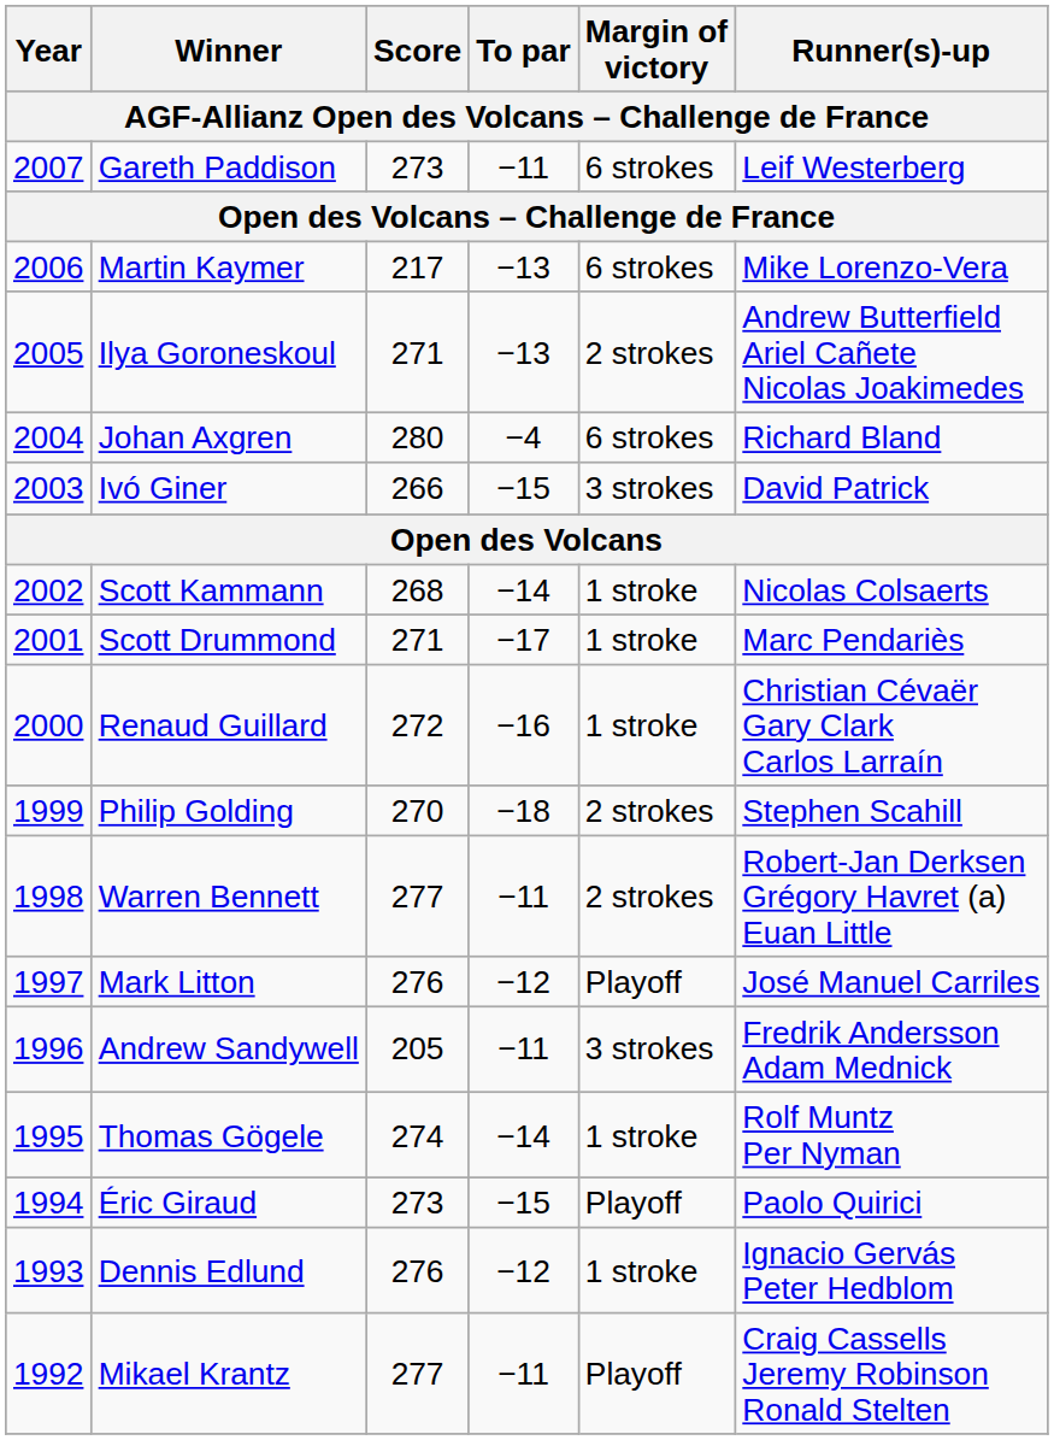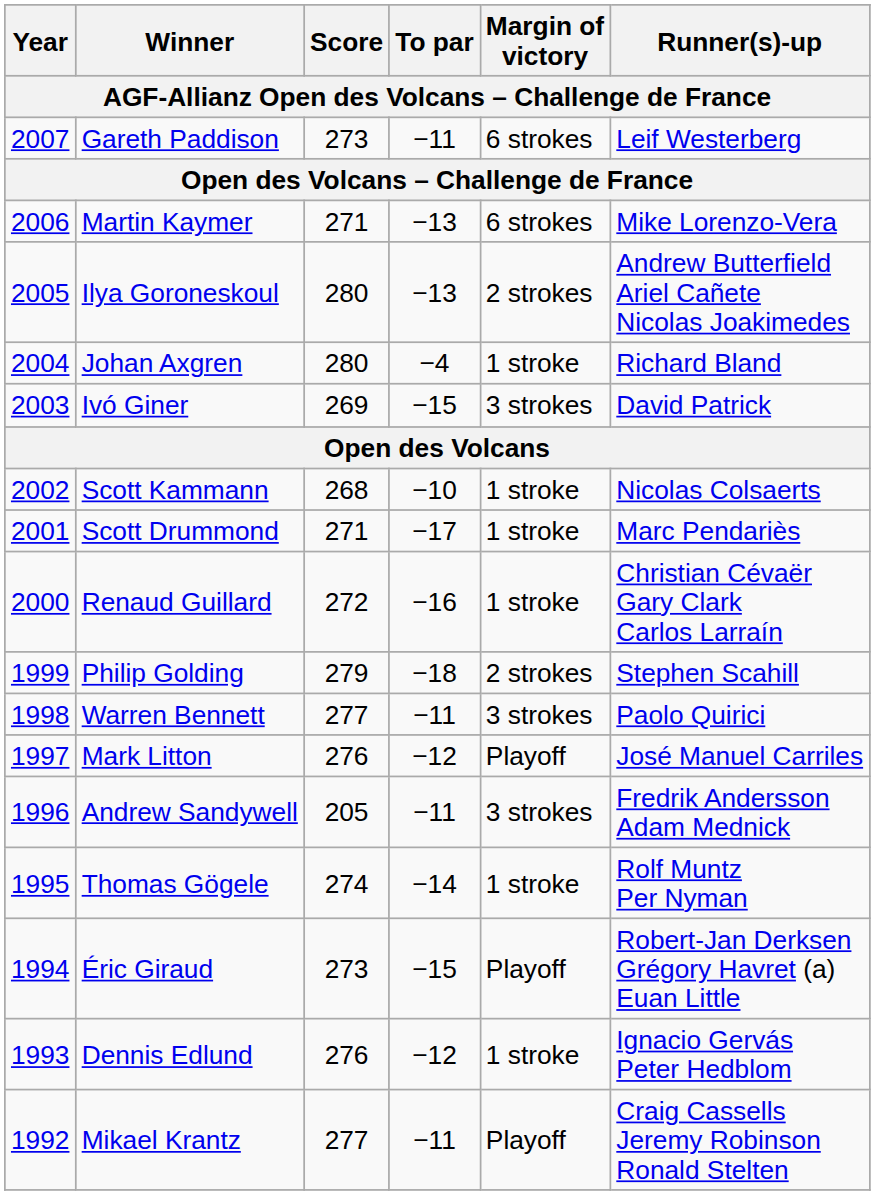 <table class=wikitable style="font-size:95%">
 <tr>
 <th>Year</th>
 <th>Winner</th>
 <th>Score</th>
 <th>To par</th>
 <th>Margin of<br>victory</th>
 <th>Runner(s)-up</th>
 </tr>
 <tr>
 <th colspan=6>AGF-Allianz Open des Volcans – Challenge de France</th>
 </tr>
 <tr>
 <td><a href='#'>2007</a></td>
 <td> <a href='#'>Gareth Paddison</a></td>
 <td align=center>273</td>
 <td align=center>−11</td>
 <td>6 strokes</td>
 <td> <a href='#'>Leif Westerberg</a></td>
 </tr>
 <tr>
 <th colspan=6>Open des Volcans – Challenge de France</th>
 </tr>
 <tr>
 <td><a href='#'>2006</a></td>
 <td> <a href='#'>Martin Kaymer</a></td>
-<td align=center>217</td>
+<td align=center>271</td>
 <td align=center>−13</td>
 <td>6 strokes</td>
 <td> <a href='#'>Mike Lorenzo-Vera</a></td>
 </tr>
 <tr>
 <td><a href='#'>2005</a></td>
 <td> <a href='#'>Ilya Goroneskoul</a></td>
-<td align=center>271</td>
+<td align=center>280</td>
 <td align=center>−13</td>
 <td>2 strokes</td>
 <td> <a href='#'>Andrew Butterfield</a><br> <a href='#'>Ariel Cañete</a><br> <a href='#'>Nicolas Joakimedes</a></td>
 </tr>
 <tr>
 <td><a href='#'>2004</a></td>
 <td> <a href='#'>Johan Axgren</a></td>
 <td align=center>280</td>
 <td align=center>−4</td>
-<td>6 strokes</td>
+<td>1 stroke</td>
 <td> <a href='#'>Richard Bland</a></td>
 </tr>
 <tr>
 <td><a href='#'>2003</a></td>
 <td> <a href='#'>Ivó Giner</a></td>
-<td align=center>266</td>
+<td align=center>269</td>
 <td align=center>−15</td>
 <td>3 strokes</td>
 <td> <a href='#'>David Patrick</a></td>
 </tr>
 <tr>
 <th colspan=6>Open des Volcans</th>
 </tr>
 <tr>
 <td><a href='#'>2002</a></td>
 <td> <a href='#'>Scott Kammann</a></td>
 <td align=center>268</td>
-<td align=center>−14</td>
+<td align=center>−10</td>
 <td>1 stroke</td>
 <td> <a href='#'>Nicolas Colsaerts</a></td>
 </tr>
 <tr>
 <td><a href='#'>2001</a></td>
 <td> <a href='#'>Scott Drummond</a></td>
 <td align=center>271</td>
 <td align=center>−17</td>
 <td>1 stroke</td>
 <td> <a href='#'>Marc Pendariès</a></td>
 </tr>
 <tr>
 <td><a href='#'>2000</a></td>
 <td> <a href='#'>Renaud Guillard</a></td>
 <td align=center>272</td>
 <td align=center>−16</td>
 <td>1 stroke</td>
 <td> <a href='#'>Christian Cévaër</a><br> <a href='#'>Gary Clark</a><br> <a href='#'>Carlos Larraín</a></td>
 </tr>
 <tr>
 <td><a href='#'>1999</a></td>
 <td> <a href='#'>Philip Golding</a></td>
-<td align=center>270</td>
+<td align=center>279</td>
 <td align=center>−18</td>
 <td>2 strokes</td>
 <td> <a href='#'>Stephen Scahill</a></td>
 </tr>
 <tr>
 <td><a href='#'>1998</a></td>
 <td> <a href='#'>Warren Bennett</a></td>
 <td align=center>277</td>
 <td align=center>−11</td>
-<td>2 strokes</td>
-<td> <a href='#'>Robert-Jan Derksen</a><br> <a href='#'>Grégory Havret</a> (a)<br> <a href='#'>Euan Little</a></td>
+<td>3 strokes</td>
+<td> <a href='#'>Paolo Quirici</a></td>
 </tr>
 <tr>
 <td><a href='#'>1997</a></td>
 <td> <a href='#'>Mark Litton</a></td>
 <td align=center>276</td>
 <td align=center>−12</td>
 <td>Playoff</td>
 <td> <a href='#'>José Manuel Carriles</a></td>
 </tr>
 <tr>
 <td><a href='#'>1996</a></td>
 <td> <a href='#'>Andrew Sandywell</a></td>
 <td align=center>205</td>
 <td align=center>−11</td>
 <td>3 strokes</td>
 <td> <a href='#'>Fredrik Andersson</a><br> <a href='#'>Adam Mednick</a></td>
 </tr>
 <tr>
 <td><a href='#'>1995</a></td>
 <td> <a href='#'>Thomas Gögele</a></td>
 <td align=center>274</td>
 <td align=center>−14</td>
 <td>1 stroke</td>
 <td> <a href='#'>Rolf Muntz</a><br> <a href='#'>Per Nyman</a></td>
 </tr>
 <tr>
 <td><a href='#'>1994</a></td>
 <td> <a href='#'>Éric Giraud</a></td>
 <td align=center>273</td>
 <td align=center>−15</td>
 <td>Playoff</td>
-<td> <a href='#'>Paolo Quirici</a></td>
+<td> <a href='#'>Robert-Jan Derksen</a><br> <a href='#'>Grégory Havret</a> (a)<br> <a href='#'>Euan Little</a></td>
 </tr>
 <tr>
 <td><a href='#'>1993</a></td>
 <td> <a href='#'>Dennis Edlund</a></td>
 <td align=center>276</td>
 <td align=center>−12</td>
 <td>1 stroke</td>
 <td> <a href='#'>Ignacio Gervás</a><br> <a href='#'>Peter Hedblom</a></td>
 </tr>
 <tr>
 <td><a href='#'>1992</a></td>
 <td> <a href='#'>Mikael Krantz</a></td>
 <td align=center>277</td>
 <td align=center>−11</td>
 <td>Playoff</td>
 <td> <a href='#'>Craig Cassells</a><br> <a href='#'>Jeremy Robinson</a><br> <a href='#'>Ronald Stelten</a></td>
 </tr>
 </table>
